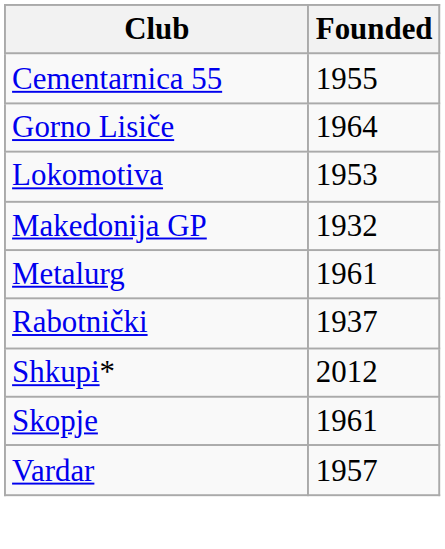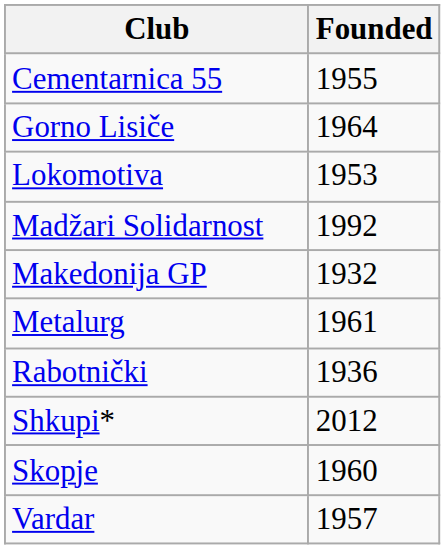 <table class="wikitable">
 <tr style="background:#efefef;">
 <th scope="col" width="150">Club</th>
 <th scope="col" width="50">Founded</th>
 </tr>
 <tr>
 <td><a href='#'>Cementarnica 55</a></td>
 <td>1955</td>
 </tr>
 <tr>
 <td><a href='#'>Gorno Lisiče</a></td>
 <td>1964</td>
 </tr>
 <tr>
 <td><a href='#'>Lokomotiva</a></td>
 <td>1953</td>
 </tr>
 <tr>
+<td><a href='#'>Madžari Solidarnost</a></td>
+<td>1992</td>
+</tr>
+<tr>
 <td><a href='#'>Makedonija GP</a></td>
 <td>1932</td>
 </tr>
 <tr>
 <td><a href='#'>Metalurg</a></td>
 <td>1961</td>
 </tr>
 <tr>
 <td><a href='#'>Rabotnički</a></td>
-<td>1937</td>
+<td>1936</td>
 </tr>
 <tr>
 <td><a href='#'>Shkupi</a>*</td>
 <td>2012</td>
 </tr>
 <tr>
 <td><a href='#'>Skopje</a></td>
-<td>1961</td>
+<td>1960</td>
 </tr>
 <tr>
 <td><a href='#'>Vardar</a></td>
 <td>1957</td>
 </tr>
 </table>
